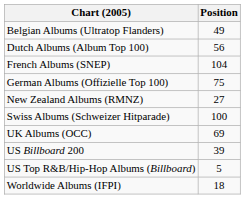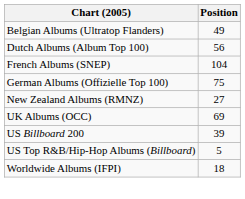 <table class="wikitable sortable">
 <tr>
 <th scope="col">Chart (2005)</th>
 <th scope="col">Position</th>
 </tr>
 <tr>
 <td>Belgian Albums (Ultratop Flanders)</td>
 <td style="text-align:center;">49</td>
 </tr>
 <tr>
 <td>Dutch Albums (Album Top 100)</td>
 <td style="text-align:center;">56</td>
 </tr>
 <tr>
 <td>French Albums (SNEP)</td>
 <td style="text-align:center;">104</td>
 </tr>
 <tr>
 <td>German Albums (Offizielle Top 100)</td>
 <td style="text-align:center;">75</td>
 </tr>
 <tr>
 <td>New Zealand Albums (RMNZ)</td>
 <td style="text-align:center;">27</td>
 </tr>
 <tr>
-<td>Swiss Albums (Schweizer Hitparade)</td>
-<td style="text-align:center;">100</td>
-</tr>
-<tr>
 <td>UK Albums (OCC)</td>
 <td style="text-align:center;">69</td>
 </tr>
 <tr>
 <td>US <em>Billboard</em> 200</td>
 <td style="text-align:center;">39</td>
 </tr>
 <tr>
 <td>US Top R&B/Hip-Hop Albums (<em>Billboard</em>)</td>
 <td style="text-align:center;">5</td>
 </tr>
 <tr>
 <td>Worldwide Albums (IFPI)</td>
 <td style="text-align:center;">18</td>
 </tr>
 </table>
